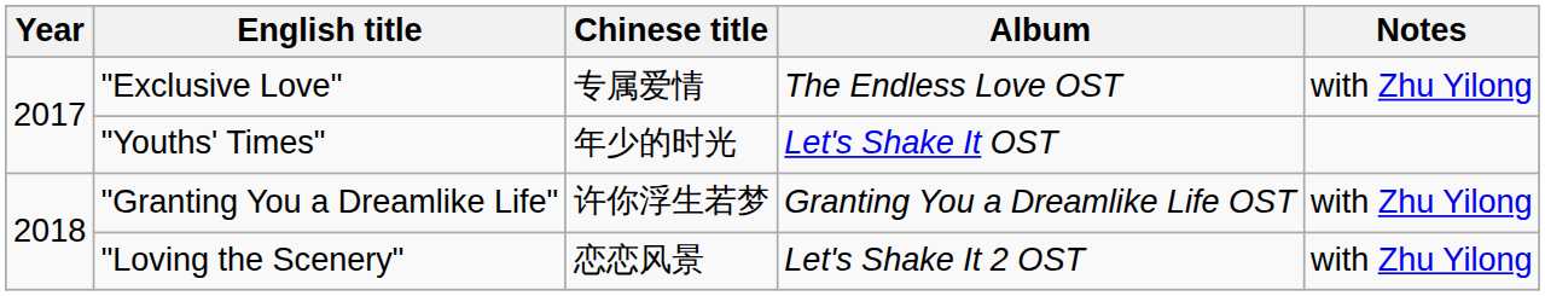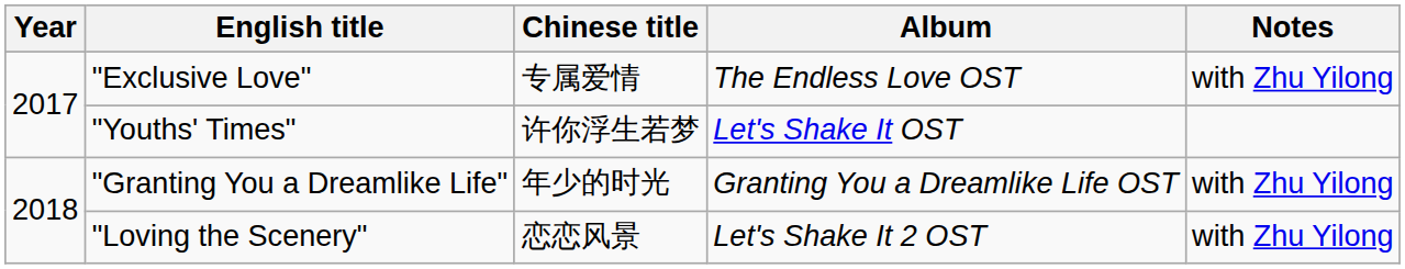 <table class="wikitable">
 <tr>
 <th>Year</th>
 <th>English title</th>
 <th>Chinese title</th>
 <th>Album</th>
 <th>Notes</th>
 </tr>
 <tr>
 <td rowspan=2>2017</td>
 <td>"Exclusive Love"</td>
 <td>专属爱情</td>
 <td><em>The Endless Love OST</em></td>
 <td>with <a href='#'>Zhu Yilong</a></td>
 </tr>
 <tr>
 <td>"Youths' Times"</td>
-<td>年少的时光</td>
+<td>许你浮生若梦</td>
 <td><em><a href='#'>Let's Shake It</a> OST</em></td>
 <td></td>
 </tr>
 <tr>
 <td rowspan=2>2018</td>
 <td>"Granting You a Dreamlike Life"</td>
-<td>许你浮生若梦</td>
+<td>年少的时光</td>
 <td><em>Granting You a Dreamlike Life OST</em></td>
 <td>with <a href='#'>Zhu Yilong</a></td>
 </tr>
 <tr>
 <td>"Loving the Scenery"</td>
 <td>恋恋风景</td>
 <td><em>Let's Shake It 2 OST</em></td>
 <td>with <a href='#'>Zhu Yilong</a></td>
 </tr>
 </table>
